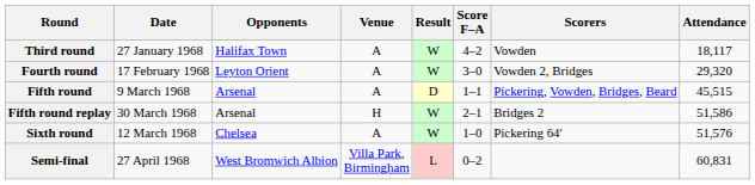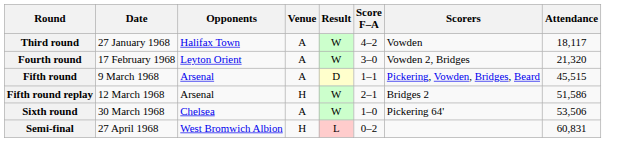 <table class="wikitable plainrowheaders" style="text-align:center">
 <tr>
 <th scope="col">Round</th>
 <th scope="col">Date</th>
 <th scope="col">Opponents</th>
 <th scope="col">Venue</th>
 <th scope="col">Result</th>
 <th scope="col">Score<br>F–A</th>
 <th scope="col">Scorers</th>
 <th scope="col">Attendance</th>
 </tr>
 <tr>
 <th scope="row">Third round</th>
 <td align="left">27 January 1968</td>
 <td align="left"><a href='#'>Halifax Town</a></td>
 <td>A</td>
 <td style=background:#cfc>W</td>
 <td>4–2</td>
 <td align="left">Vowden</td>
 <td>18,117</td>
 </tr>
 <tr>
 <th scope="row">Fourth round</th>
 <td align="left">17 February 1968</td>
 <td align="left"><a href='#'>Leyton Orient</a></td>
 <td>A</td>
 <td style=background:#cfc>W</td>
 <td>3–0</td>
 <td align="left">Vowden 2, Bridges</td>
-<td>29,320</td>
+<td>21,320</td>
 </tr>
 <tr>
 <th scope="row">Fifth round</th>
 <td align="left">9 March 1968</td>
 <td align="left"><a href='#'>Arsenal</a></td>
 <td>A</td>
 <td style=background:#ffc>D</td>
 <td>1–1</td>
 <td align="left"><a href='#'>Pickering</a>, <a href='#'>Vowden</a>, <a href='#'>Bridges</a>, <a href='#'>Beard</a></td>
 <td>45,515</td>
 </tr>
 <tr>
 <th scope="row">Fifth round replay</th>
-<td align="left">30 March 1968</td>
+<td align="left">12 March 1968</td>
 <td align="left">Arsenal</td>
 <td>H</td>
 <td style=background:#cfc>W</td>
 <td>2–1</td>
 <td align="left">Bridges 2</td>
 <td>51,586</td>
 </tr>
 <tr>
 <th scope="row">Sixth round</th>
-<td align="left">12 March 1968</td>
+<td align="left">30 March 1968</td>
 <td align="left"><a href='#'>Chelsea</a></td>
 <td>A</td>
 <td style=background:#cfc>W</td>
 <td>1–0</td>
 <td align="left">Pickering 64'</td>
-<td>51,576</td>
+<td>53,506</td>
 </tr>
 <tr>
 <th scope="row">Semi-final</th>
 <td align="left">27 April 1968</td>
 <td align="left"><a href='#'>West Bromwich Albion</a></td>
-<td><a href='#'>Villa Park</a>,<br><a href='#'>Birmingham</a></td>
+<td>H</td>
 <td style=background:#fcc>L</td>
 <td>0–2</td>
 <td align="left"></td>
 <td>60,831</td>
 </tr>
 </table>
